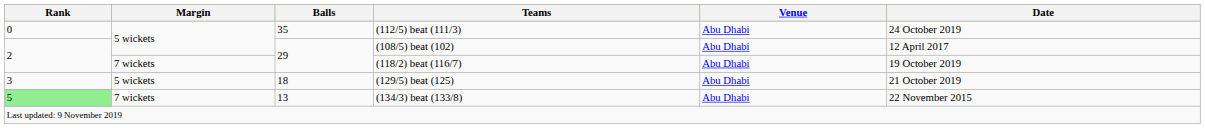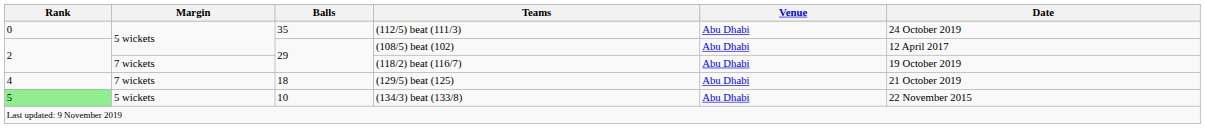 <table class="wikitable" style="width:90%;">
 <tr style="background:#bdb76b;">
 <th>Rank</th>
 <th>Margin</th>
 <th>Balls</th>
 <th>Teams</th>
 <th><a href='#'>Venue</a></th>
 <th>Date</th>
 </tr>
 <tr>
 <td>0</td>
 <td rowspan=2>5 wickets</td>
 <td>35</td>
 <td> (112/5) beat  (111/3)</td>
 <td><a href='#'>Abu Dhabi</a></td>
 <td>24 October 2019</td>
 </tr>
 <tr>
 <td rowspan=2>2</td>
 <td rowspan=2>29</td>
 <td> (108/5) beat  (102)</td>
 <td><a href='#'>Abu Dhabi</a></td>
 <td>12 April 2017</td>
 </tr>
 <tr>
 <td>7 wickets</td>
 <td> (118/2) beat  (116/7)</td>
 <td><a href='#'>Abu Dhabi</a></td>
 <td>19 October 2019</td>
 </tr>
 <tr>
-<td>3</td>
-<td>5 wickets</td>
+<td>4</td>
+<td>7 wickets</td>
 <td>18</td>
 <td> (129/5) beat  (125)</td>
 <td><a href='#'>Abu Dhabi</a></td>
 <td>21 October 2019</td>
 </tr>
 <tr>
 <td style="background: lightgreen;">5</td>
-<td>7 wickets</td>
-<td>13</td>
+<td>5 wickets</td>
+<td>10</td>
 <td> (134/3) beat  (133/8)</td>
 <td><a href='#'>Abu Dhabi</a></td>
 <td>22 November 2015</td>
 </tr>
 <tr>
 <td colspan=6><small>Last updated: 9 November 2019</small></td>
 </tr>
 </table>
